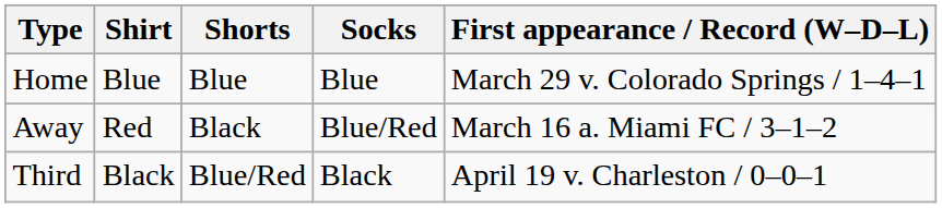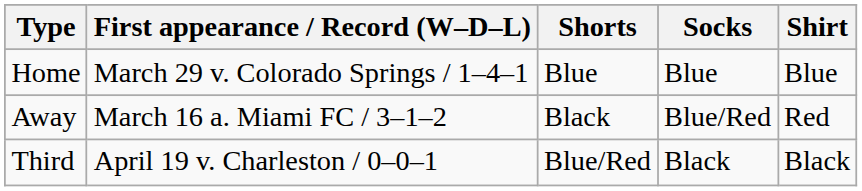 <table class="wikitable">
 <tr>
 <th>Type</th>
-<th>Shirt</th>
+<th>First appearance / Record (W–D–L)</th>
 <th>Shorts</th>
 <th>Socks</th>
-<th>First appearance / Record (W–D–L)</th>
+<th>Shirt</th>
 </tr>
 <tr>
 <td>Home</td>
+<td>March 29 v. Colorado Springs / 1–4–1</td>
 <td>Blue</td>
 <td>Blue</td>
 <td>Blue</td>
-<td>March 29 v. Colorado Springs / 1–4–1</td>
 </tr>
 <tr>
 <td>Away</td>
-<td>Red</td>
+<td>March 16 a. Miami FC / 3–1–2</td>
 <td>Black</td>
 <td>Blue/Red</td>
-<td>March 16 a. Miami FC / 3–1–2</td>
+<td>Red</td>
 </tr>
 <tr>
 <td>Third</td>
-<td>Black</td>
+<td>April 19 v. Charleston / 0–0–1</td>
 <td>Blue/Red</td>
 <td>Black</td>
-<td>April 19 v. Charleston / 0–0–1</td>
+<td>Black</td>
 </tr>
 </table>
